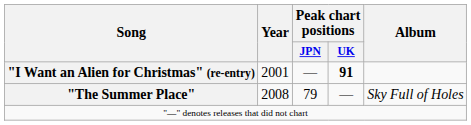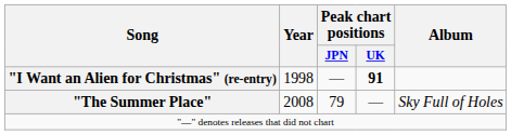 <table class="wikitable plainrowheaders" style="text-align:center;">
 <tr>
 <th rowspan="2">Song</th>
 <th rowspan="2">Year</th>
 <th colspan="2">Peak chart positions</th>
 <th rowspan="2">Album</th>
 </tr>
 <tr style="font-size:smaller;">
 <th style="width:35px;"><a href='#'>JPN</a><br></th>
 <th style="width:35px;"><a href='#'>UK</a><br></th>
 </tr>
 <tr>
 <th scope="row">"I Want an Alien for Christmas" <small>(re-entry)</small></th>
-<td>2001</td>
+<td>1998</td>
 <td>—</td>
 <td><strong>91</strong></td>
 <td></td>
 </tr>
 <tr>
 <th scope="row">"The Summer Place"</th>
 <td>2008</td>
 <td>79</td>
 <td>—</td>
 <td><em>Sky Full of Holes</em></td>
 </tr>
 <tr>
 <td colspan="15" style="font-size:8pt">"—" denotes releases that did not chart</td>
 </tr>
 </table>
